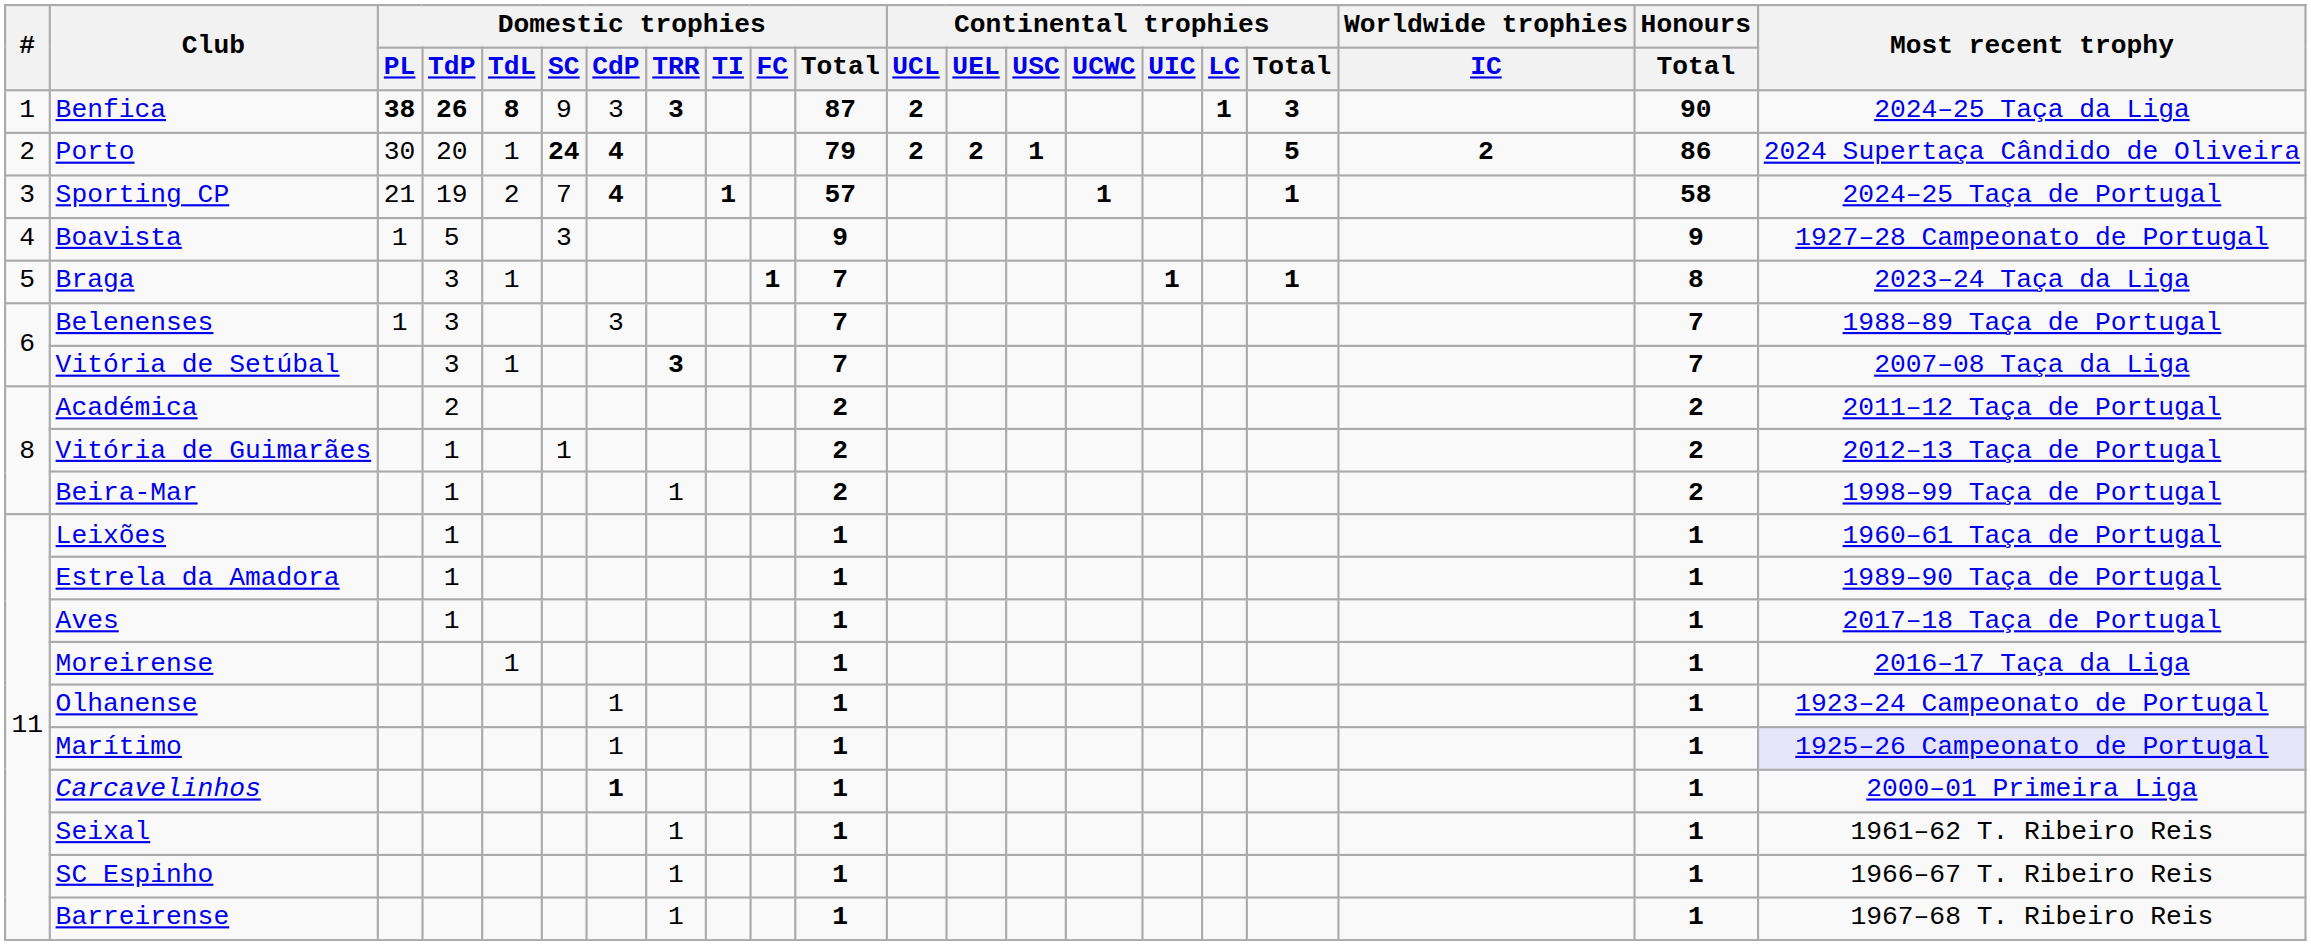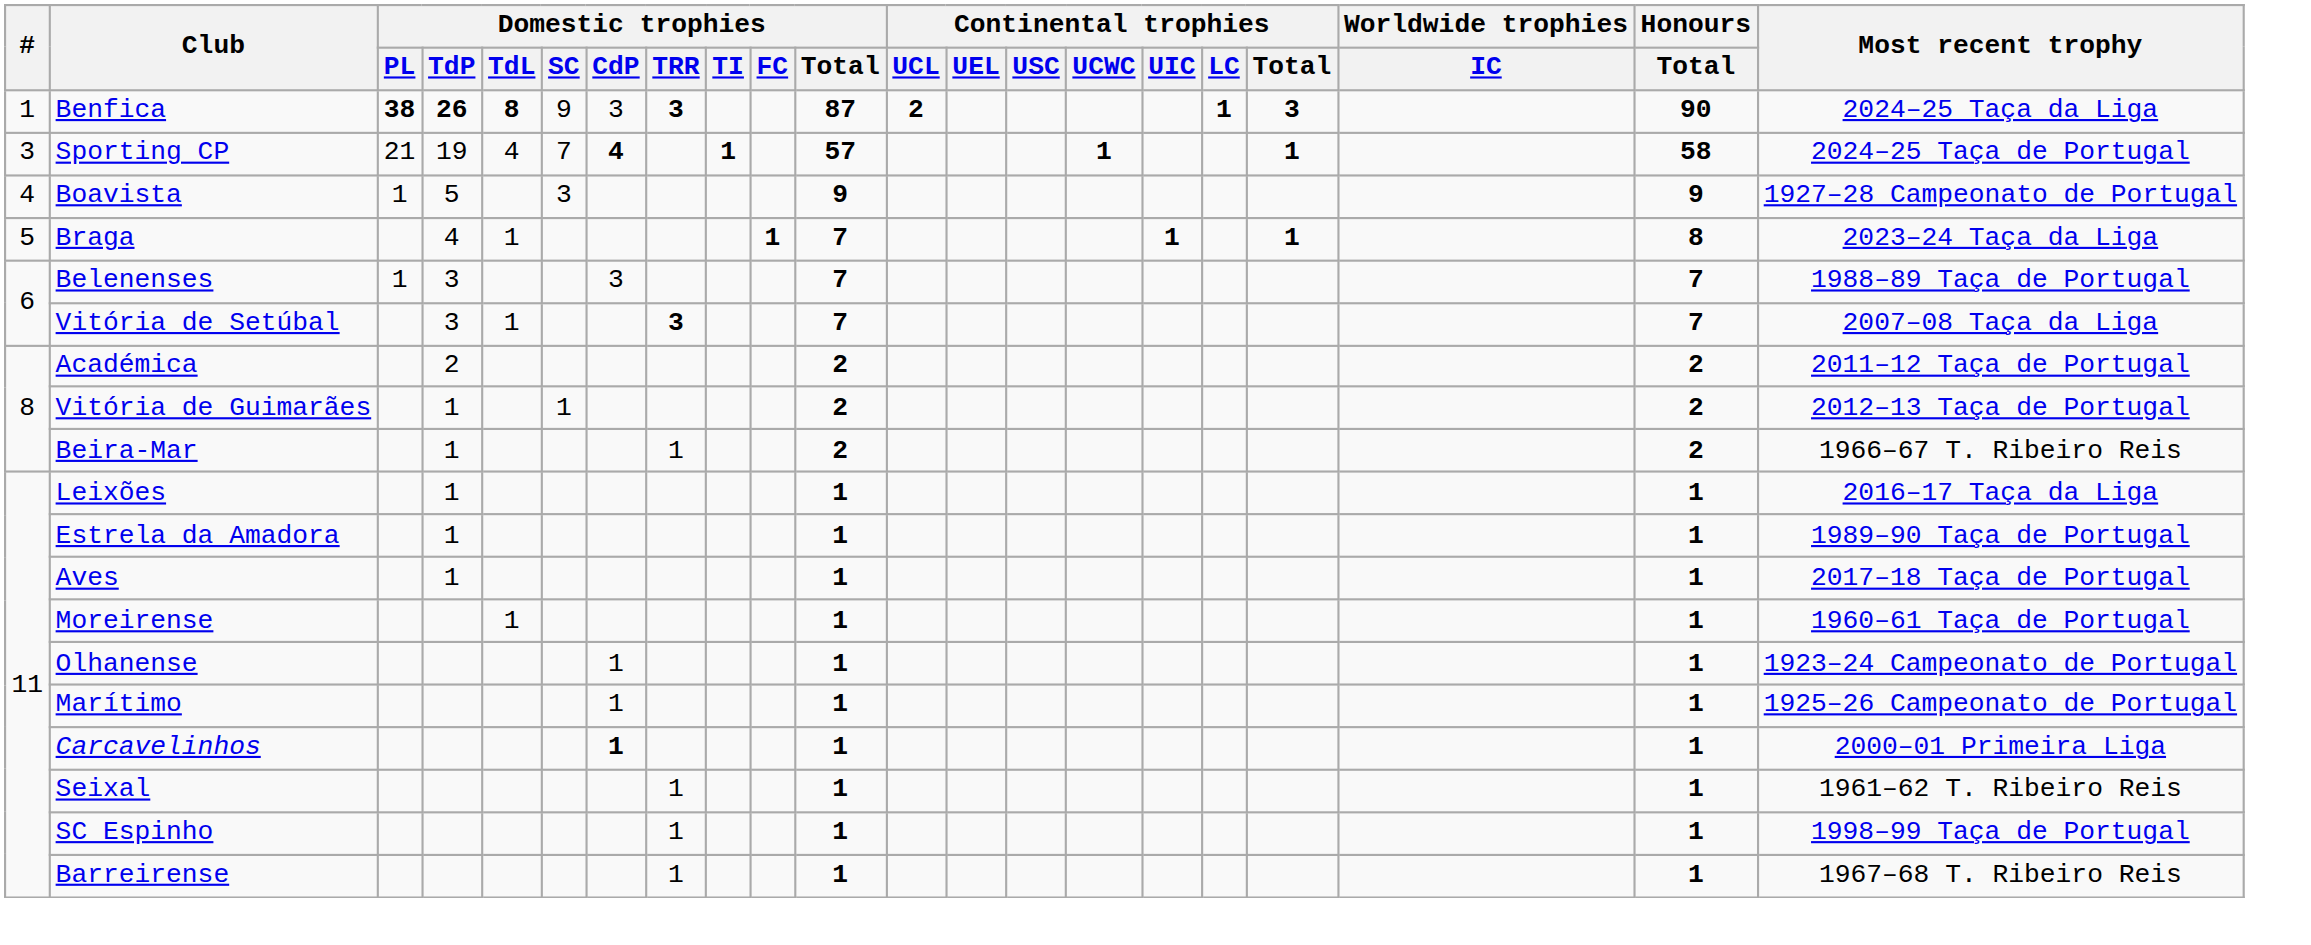 <table class="wikitable sortable" style="text-align:center; font-size:95%">
 <tr>
 <th rowspan="2">#</th>
 <th rowspan="2">Club</th>
 <th colspan="9">Domestic trophies</th>
 <th colspan="7">Continental trophies</th>
 <th>Worldwide trophies</th>
 <th>Honours</th>
 <th rowspan="2">Most recent trophy</th>
 </tr>
 <tr>
 <th><a href='#'>PL</a></th>
 <th><a href='#'>TdP</a></th>
 <th><a href='#'>TdL</a></th>
 <th><a href='#'>SC</a></th>
 <th><a href='#'>CdP</a></th>
 <th><a href='#'>TRR</a></th>
 <th><a href='#'>TI</a></th>
 <th><a href='#'>FC</a></th>
 <th>Total</th>
 <th><a href='#'>UCL</a></th>
 <th><a href='#'>UEL</a></th>
 <th><a href='#'>USC</a></th>
 <th><a href='#'>UCWC</a></th>
 <th><a href='#'>UIC</a></th>
 <th><a href='#'>LC</a></th>
 <th>Total</th>
 <th><a href='#'>IC</a></th>
 <th>Total</th>
 </tr>
 <tr>
 <td>1</td>
 <td align=left><a href='#'>Benfica</a></td>
 <td><strong>38</strong></td>
 <td><strong>26</strong></td>
 <td><strong>8</strong></td>
 <td>9</td>
 <td>3</td>
 <td><strong>3</strong></td>
 <td></td>
 <td></td>
 <td><strong>87</strong></td>
 <td><strong>2</strong></td>
 <td></td>
 <td></td>
 <td></td>
 <td></td>
 <td><strong>1</strong></td>
 <td><strong>3</strong></td>
 <td></td>
 <td><strong>90</strong></td>
 <td><a href='#'>2024–25 Taça da Liga</a></td>
 </tr>
 <tr>
-<td>2</td>
-<td align="left"><a href='#'>Porto</a></td>
-<td>30</td>
-<td>20</td>
-<td>1</td>
-<td><strong>24</strong></td>
-<td><strong>4</strong></td>
-<td></td>
-<td></td>
-<td></td>
-<td><strong>79</strong></td>
-<td><strong>2</strong></td>
-<td><strong>2</strong></td>
-<td><strong>1</strong></td>
-<td></td>
-<td></td>
-<td></td>
-<td><strong>5</strong></td>
-<td><strong>2</strong></td>
-<td><strong>86</strong></td>
-<td><a href='#'>2024 Supertaça Cândido de Oliveira</a></td>
-</tr>
-<tr>
 <td>3</td>
 <td align=left><a href='#'>Sporting CP</a></td>
 <td>21</td>
 <td>19</td>
-<td>2</td>
+<td>4</td>
 <td>7</td>
 <td><strong>4</strong></td>
 <td></td>
 <td><strong>1</strong></td>
 <td></td>
 <td><strong>57</strong></td>
 <td></td>
 <td></td>
 <td></td>
 <td><strong>1</strong></td>
 <td></td>
 <td></td>
 <td><strong>1</strong></td>
 <td></td>
 <td><strong>58</strong></td>
 <td><a href='#'>2024–25 Taça de Portugal</a></td>
 </tr>
 <tr>
 <td>4</td>
 <td align=left><a href='#'>Boavista</a></td>
 <td>1</td>
 <td>5</td>
 <td></td>
 <td>3</td>
 <td></td>
 <td></td>
 <td></td>
 <td></td>
 <td><strong>9</strong></td>
 <td></td>
 <td></td>
 <td></td>
 <td></td>
 <td></td>
 <td></td>
 <td></td>
 <td></td>
 <td><strong>9</strong></td>
 <td><a href='#'>1927–28 Campeonato de Portugal</a></td>
 </tr>
 <tr>
 <td>5</td>
 <td align=left><a href='#'>Braga</a></td>
 <td></td>
-<td>3</td>
+<td>4</td>
 <td>1</td>
 <td></td>
 <td></td>
 <td></td>
 <td></td>
 <td><strong>1</strong></td>
 <td><strong>7</strong></td>
 <td></td>
 <td></td>
 <td></td>
 <td></td>
 <td><strong>1</strong></td>
 <td></td>
 <td><strong>1</strong></td>
 <td></td>
 <td><strong>8</strong></td>
 <td><a href='#'>2023–24 Taça da Liga</a></td>
 </tr>
 <tr>
 <td rowspan="2">6</td>
 <td align=left><a href='#'>Belenenses</a></td>
 <td>1</td>
 <td>3</td>
 <td></td>
 <td></td>
 <td>3</td>
 <td></td>
 <td></td>
 <td></td>
 <td><strong>7</strong></td>
 <td></td>
 <td></td>
 <td></td>
 <td></td>
 <td></td>
 <td></td>
 <td></td>
 <td></td>
 <td><strong>7</strong></td>
 <td><a href='#'>1988–89 Taça de Portugal</a></td>
 </tr>
 <tr>
 <td align=left><a href='#'>Vitória de Setúbal</a></td>
 <td></td>
 <td>3</td>
 <td>1</td>
 <td></td>
 <td></td>
 <td><strong>3</strong></td>
 <td></td>
 <td></td>
 <td><strong>7</strong></td>
 <td></td>
 <td></td>
 <td></td>
 <td></td>
 <td></td>
 <td></td>
 <td></td>
 <td></td>
 <td><strong>7</strong></td>
 <td><a href='#'>2007–08 Taça da Liga</a></td>
 </tr>
 <tr>
 <td rowspan="3">8</td>
 <td align=left><a href='#'>Académica</a></td>
 <td></td>
 <td>2</td>
 <td></td>
 <td></td>
 <td></td>
 <td></td>
 <td></td>
 <td></td>
 <td><strong>2</strong></td>
 <td></td>
 <td></td>
 <td></td>
 <td></td>
 <td></td>
 <td></td>
 <td></td>
 <td></td>
 <td><strong>2</strong></td>
 <td><a href='#'>2011–12 Taça de Portugal</a></td>
 </tr>
 <tr>
 <td align=left><a href='#'>Vitória de Guimarães</a></td>
 <td></td>
 <td>1</td>
 <td></td>
 <td>1</td>
 <td></td>
 <td></td>
 <td></td>
 <td></td>
 <td><strong>2</strong></td>
 <td></td>
 <td></td>
 <td></td>
 <td></td>
 <td></td>
 <td></td>
 <td></td>
 <td></td>
 <td><strong>2</strong></td>
 <td><a href='#'>2012–13 Taça de Portugal</a></td>
 </tr>
 <tr>
 <td align=left><a href='#'>Beira-Mar</a></td>
 <td></td>
 <td>1</td>
 <td></td>
 <td></td>
 <td></td>
 <td>1</td>
 <td></td>
 <td></td>
 <td><strong>2</strong></td>
 <td></td>
 <td></td>
 <td></td>
 <td></td>
 <td></td>
 <td></td>
 <td></td>
 <td></td>
 <td><strong>2</strong></td>
-<td><a href='#'>1998–99 Taça de Portugal</a></td>
+<td>1966–67 T. Ribeiro Reis</td>
 </tr>
 <tr>
 <td rowspan="10">11</td>
 <td align=left><a href='#'>Leixões</a></td>
 <td></td>
 <td>1</td>
 <td></td>
 <td></td>
 <td></td>
 <td></td>
 <td></td>
 <td></td>
 <td><strong>1</strong></td>
 <td></td>
 <td></td>
 <td></td>
 <td></td>
 <td></td>
 <td></td>
 <td></td>
 <td></td>
 <td><strong>1</strong></td>
-<td><a href='#'>1960–61 Taça de Portugal</a></td>
+<td><a href='#'>2016–17 Taça da Liga</a></td>
 </tr>
 <tr>
 <td align=left><a href='#'>Estrela da Amadora</a></td>
 <td></td>
 <td>1</td>
 <td></td>
 <td></td>
 <td></td>
 <td></td>
 <td></td>
 <td></td>
 <td><strong>1</strong></td>
 <td></td>
 <td></td>
 <td></td>
 <td></td>
 <td></td>
 <td></td>
 <td></td>
 <td></td>
 <td><strong>1</strong></td>
 <td><a href='#'>1989–90 Taça de Portugal</a></td>
 </tr>
 <tr>
 <td align=left><a href='#'>Aves</a></td>
 <td></td>
 <td>1</td>
 <td></td>
 <td></td>
 <td></td>
 <td></td>
 <td></td>
 <td></td>
 <td><strong>1</strong></td>
 <td></td>
 <td></td>
 <td></td>
 <td></td>
 <td></td>
 <td></td>
 <td></td>
 <td></td>
 <td><strong>1</strong></td>
 <td><a href='#'>2017–18 Taça de Portugal</a></td>
 </tr>
 <tr>
 <td align=left><a href='#'>Moreirense</a></td>
 <td></td>
 <td></td>
 <td>1</td>
 <td></td>
 <td></td>
 <td></td>
 <td></td>
 <td></td>
 <td><strong>1</strong></td>
 <td></td>
 <td></td>
 <td></td>
 <td></td>
 <td></td>
 <td></td>
 <td></td>
 <td></td>
 <td><strong>1</strong></td>
-<td><a href='#'>2016–17 Taça da Liga</a></td>
+<td><a href='#'>1960–61 Taça de Portugal</a></td>
 </tr>
 <tr>
 <td align=left><a href='#'>Olhanense</a></td>
 <td></td>
 <td></td>
 <td></td>
 <td></td>
 <td>1</td>
 <td></td>
 <td></td>
 <td></td>
 <td><strong>1</strong></td>
 <td></td>
 <td></td>
 <td></td>
 <td></td>
 <td></td>
 <td></td>
 <td></td>
 <td></td>
 <td><strong>1</strong></td>
 <td><a href='#'>1923–24 Campeonato de Portugal</a></td>
 </tr>
 <tr>
 <td align=left><a href='#'>Marítimo</a></td>
 <td></td>
 <td></td>
 <td></td>
 <td></td>
 <td>1</td>
 <td></td>
 <td></td>
 <td></td>
 <td><strong>1</strong></td>
 <td></td>
 <td></td>
 <td></td>
 <td></td>
 <td></td>
 <td></td>
 <td></td>
 <td></td>
 <td><strong>1</strong></td>
-<td style="background: lavender;"><a href='#'>1925–26 Campeonato de Portugal</a></td>
+<td><a href='#'>1925–26 Campeonato de Portugal</a></td>
 </tr>
 <tr>
 <td align=left><em><a href='#'>Carcavelinhos</a></em></td>
 <td></td>
 <td></td>
 <td></td>
 <td></td>
 <td><strong>1</strong></td>
 <td></td>
 <td></td>
 <td></td>
 <td><strong>1</strong></td>
 <td></td>
 <td></td>
 <td></td>
 <td></td>
 <td></td>
 <td></td>
 <td></td>
 <td></td>
 <td><strong>1</strong></td>
 <td><a href='#'>2000–01 Primeira Liga</a></td>
 </tr>
 <tr>
 <td align=left><a href='#'>Seixal</a></td>
 <td></td>
 <td></td>
 <td></td>
 <td></td>
 <td></td>
 <td>1</td>
 <td></td>
 <td></td>
 <td><strong>1</strong></td>
 <td></td>
 <td></td>
 <td></td>
 <td></td>
 <td></td>
 <td></td>
 <td></td>
 <td></td>
 <td><strong>1</strong></td>
 <td>1961–62 T. Ribeiro Reis</td>
 </tr>
 <tr>
 <td align=left><a href='#'>SC Espinho</a></td>
 <td></td>
 <td></td>
 <td></td>
 <td></td>
 <td></td>
 <td>1</td>
 <td></td>
 <td></td>
 <td><strong>1</strong></td>
 <td></td>
 <td></td>
 <td></td>
 <td></td>
 <td></td>
 <td></td>
 <td></td>
 <td></td>
 <td><strong>1</strong></td>
-<td>1966–67 T. Ribeiro Reis</td>
+<td><a href='#'>1998–99 Taça de Portugal</a></td>
 </tr>
 <tr>
 <td align=left><a href='#'>Barreirense</a></td>
 <td></td>
 <td></td>
 <td></td>
 <td></td>
 <td></td>
 <td>1</td>
 <td></td>
 <td></td>
 <td><strong>1</strong></td>
 <td></td>
 <td></td>
 <td></td>
 <td></td>
 <td></td>
 <td></td>
 <td></td>
 <td></td>
 <td><strong>1</strong></td>
 <td>1967–68 T. Ribeiro Reis</td>
 </tr>
 </table>
